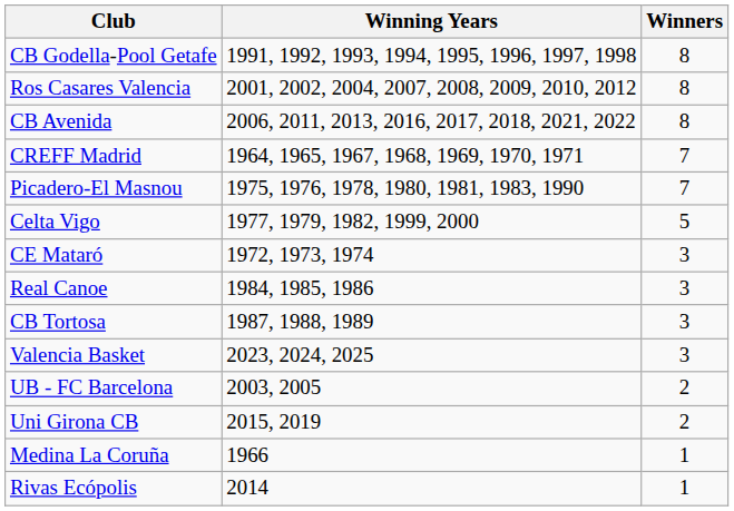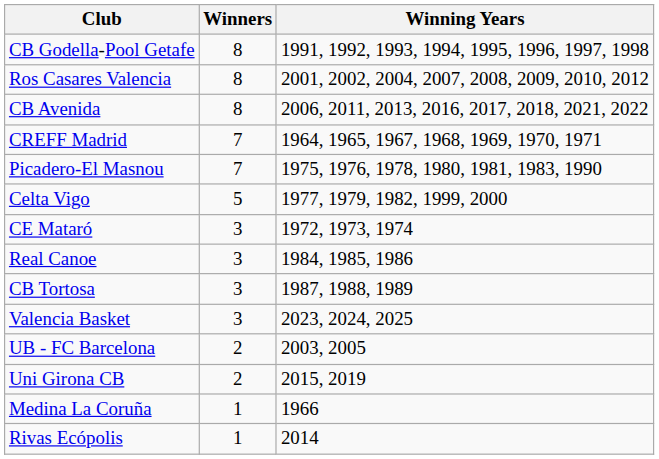 <table class="wikitable">
 <tr>
 <th>Club</th>
+<th>Winners</th>
 <th>Winning Years</th>
-<th>Winners</th>
 </tr>
 <tr>
 <td><a href='#'>CB Godella</a>-<a href='#'>Pool Getafe</a></td>
+<td align="center">8</td>
 <td>1991, 1992, 1993, 1994, 1995, 1996, 1997, 1998</td>
-<td align="center">8</td>
 </tr>
 <tr>
 <td><a href='#'>Ros Casares Valencia</a></td>
+<td align="center">8</td>
 <td>2001, 2002, 2004, 2007, 2008, 2009, 2010, 2012</td>
-<td align="center">8</td>
 </tr>
 <tr>
 <td><a href='#'>CB Avenida</a></td>
+<td align="center">8</td>
 <td>2006, 2011, 2013, 2016, 2017, 2018, 2021, 2022</td>
-<td align="center">8</td>
 </tr>
 <tr>
 <td><a href='#'>CREFF Madrid</a></td>
+<td align="center">7</td>
 <td>1964, 1965, 1967, 1968, 1969, 1970, 1971</td>
-<td align="center">7</td>
 </tr>
 <tr>
 <td><a href='#'>Picadero-El Masnou</a></td>
+<td align="center">7</td>
 <td>1975, 1976, 1978, 1980, 1981, 1983, 1990</td>
-<td align="center">7</td>
 </tr>
 <tr>
 <td><a href='#'>Celta Vigo</a></td>
+<td align="center">5</td>
 <td>1977, 1979, 1982, 1999, 2000</td>
-<td align="center">5</td>
 </tr>
 <tr>
 <td><a href='#'>CE Mataró</a></td>
+<td align="center">3</td>
 <td>1972, 1973, 1974</td>
-<td align="center">3</td>
 </tr>
 <tr>
 <td><a href='#'>Real Canoe</a></td>
+<td align="center">3</td>
 <td>1984, 1985, 1986</td>
-<td align="center">3</td>
 </tr>
 <tr>
 <td><a href='#'>CB Tortosa</a></td>
+<td align="center">3</td>
 <td>1987, 1988, 1989</td>
-<td align="center">3</td>
 </tr>
 <tr>
 <td><a href='#'>Valencia Basket</a></td>
+<td align="center">3</td>
 <td>2023, 2024, 2025</td>
-<td align="center">3</td>
 </tr>
 <tr>
 <td><a href='#'>UB - FC Barcelona</a></td>
+<td align="center">2</td>
 <td>2003, 2005</td>
-<td align="center">2</td>
 </tr>
 <tr>
 <td><a href='#'>Uni Girona CB</a></td>
+<td align="center">2</td>
 <td>2015, 2019</td>
-<td align="center">2</td>
 </tr>
 <tr>
 <td><a href='#'>Medina La Coruña</a></td>
+<td align="center">1</td>
 <td>1966</td>
-<td align="center">1</td>
 </tr>
 <tr>
 <td><a href='#'>Rivas Ecópolis</a></td>
+<td align="center">1</td>
 <td>2014</td>
-<td align="center">1</td>
 </tr>
 </table>
